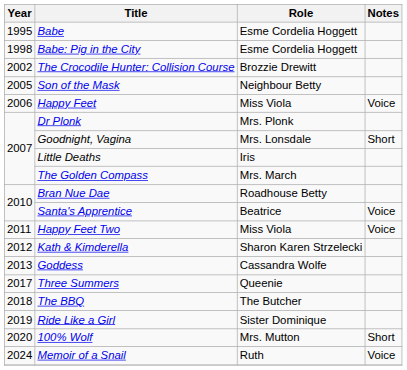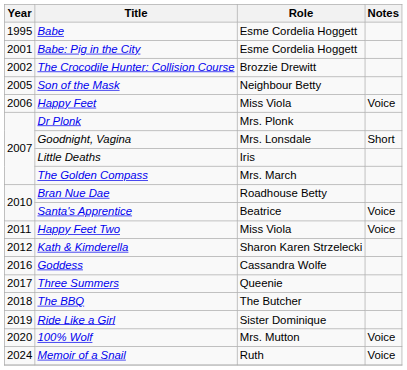 <table class="wikitable sortable">
 <tr>
 <th>Year</th>
 <th>Title</th>
 <th>Role</th>
 <th class = "unsortable">Notes</th>
 </tr>
 <tr>
 <td>1995</td>
 <td><em><a href='#'>Babe</a></em></td>
 <td>Esme Cordelia Hoggett</td>
 <td></td>
 </tr>
 <tr>
-<td>1998</td>
+<td>2001</td>
 <td><em><a href='#'>Babe: Pig in the City</a></em></td>
 <td>Esme Cordelia Hoggett</td>
 <td></td>
 </tr>
 <tr>
 <td>2002</td>
 <td data-sort-value="Crocodile Hunter: Collision Course, The"><em><a href='#'>The Crocodile Hunter: Collision Course</a></em></td>
 <td>Brozzie Drewitt</td>
 <td></td>
 </tr>
 <tr>
 <td>2005</td>
 <td><em><a href='#'>Son of the Mask</a></em></td>
 <td>Neighbour Betty</td>
 <td></td>
 </tr>
 <tr>
 <td>2006</td>
 <td><em><a href='#'>Happy Feet</a></em></td>
 <td>Miss Viola</td>
 <td>Voice</td>
 </tr>
 <tr>
 <td rowspan=4>2007</td>
 <td><em><a href='#'>Dr Plonk</a></em></td>
 <td>Mrs. Plonk</td>
 <td></td>
 </tr>
 <tr>
 <td><em>Goodnight, Vagina</em></td>
 <td>Mrs. Lonsdale</td>
 <td>Short</td>
 </tr>
 <tr>
 <td><em>Little Deaths</em></td>
 <td>Iris</td>
 <td></td>
 </tr>
 <tr>
 <td data-sort-value="Golden Compass, The"><em><a href='#'>The Golden Compass</a></em></td>
 <td>Mrs. March</td>
 <td></td>
 </tr>
 <tr>
 <td rowspan=2>2010</td>
 <td><em><a href='#'>Bran Nue Dae</a></em></td>
 <td>Roadhouse Betty</td>
 <td></td>
 </tr>
 <tr>
 <td><em><a href='#'>Santa's Apprentice</a></em></td>
 <td>Beatrice</td>
 <td>Voice</td>
 </tr>
 <tr>
 <td>2011</td>
 <td><em><a href='#'>Happy Feet Two</a></em></td>
 <td>Miss Viola</td>
 <td>Voice</td>
 </tr>
 <tr>
 <td>2012</td>
 <td><em><a href='#'>Kath & Kimderella</a></em></td>
 <td>Sharon Karen Strzelecki</td>
 <td></td>
 </tr>
 <tr>
-<td>2013</td>
+<td>2016</td>
 <td><em><a href='#'>Goddess</a></em></td>
 <td>Cassandra Wolfe</td>
 <td></td>
 </tr>
 <tr>
 <td>2017</td>
 <td><em><a href='#'>Three Summers</a></em></td>
 <td>Queenie</td>
 <td></td>
 </tr>
 <tr>
 <td>2018</td>
 <td data-sort-value="BBQ, The"><em><a href='#'>The BBQ</a></em></td>
 <td>The Butcher</td>
 <td></td>
 </tr>
 <tr>
 <td>2019</td>
 <td><em><a href='#'>Ride Like a Girl</a></em></td>
 <td>Sister Dominique</td>
 <td></td>
 </tr>
 <tr>
 <td>2020</td>
 <td><em><a href='#'>100% Wolf</a></em></td>
 <td>Mrs. Mutton</td>
-<td>Short</td>
+<td>Voice</td>
 </tr>
 <tr>
 <td>2024</td>
 <td><em><a href='#'>Memoir of a Snail</a></em></td>
 <td>Ruth</td>
 <td>Voice</td>
 </tr>
 <tr>
 </tr>
 </table>
